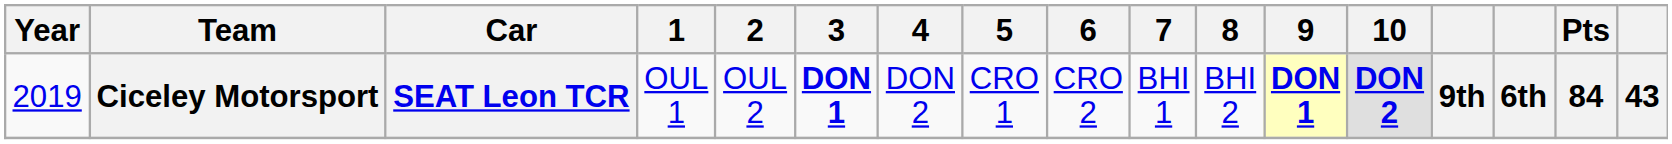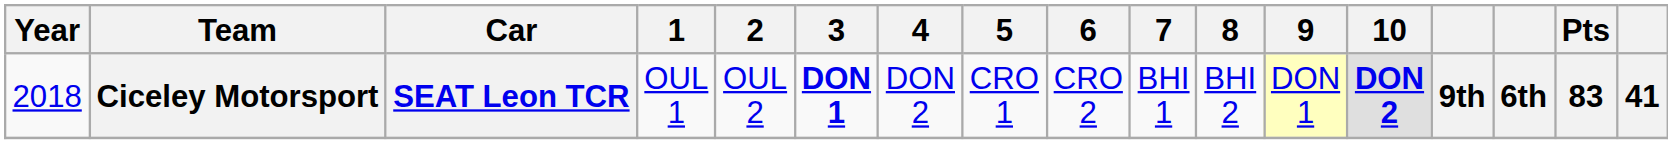 <table class="wikitable" style="text-align:center; font-size:85%">
 <tr>
 <th>Year</th>
 <th>Team</th>
 <th>Car</th>
 <th>1</th>
 <th>2</th>
 <th>3</th>
 <th>4</th>
 <th>5</th>
 <th>6</th>
 <th>7</th>
 <th>8</th>
 <th>9</th>
 <th>10</th>
 <th></th>
 <th></th>
 <th>Pts</th>
 <th></th>
 </tr>
 <tr>
-<td><a href='#'>2019</a></td>
+<td><a href='#'>2018</a></td>
 <th nowrap>Ciceley Motorsport</th>
 <th nowrap><a href='#'>SEAT Leon TCR</a></th>
 <td style="background:#;"><a href='#'>OUL<br>1</a></td>
 <td style="background:#;"><a href='#'>OUL<br>2</a></td>
 <td style="background:#;"><strong><a href='#'>DON<br>1</a></strong></td>
 <td style="background:#;"><a href='#'>DON<br>2</a></td>
 <td style="background:#;"><a href='#'>CRO<br>1</a></td>
 <td style="background:#;"><a href='#'>CRO<br>2</a></td>
 <td style="background:#;"><a href='#'>BHI<br>1</a></td>
 <td style="background:#;"><a href='#'>BHI<br>2</a></td>
-<td style="background:#FFFFBF;"><strong><a href='#'>DON<br>1</a><br></strong></td>
+<td style="background:#FFFFBF;"><a href='#'>DON<br>1</a><br></td>
 <td style="background:#DFDFDF;"><strong><a href='#'>DON<br>2</a></strong><br></td>
 <th>9th</th>
 <th>6th</th>
-<th>84</th>
-<th>43</th>
+<th>83</th>
+<th>41</th>
 </tr>
 <tr>
 </tr>
 </table>
